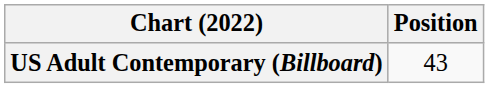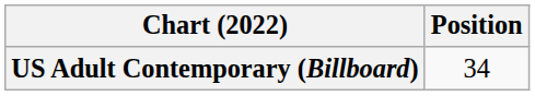 <table class="wikitable plainrowheaders" style="text-align:center">
 <tr>
 <th scope="col">Chart (2022)</th>
 <th scope="col">Position</th>
 </tr>
 <tr>
 <th scope="row">US Adult Contemporary (<em>Billboard</em>)</th>
-<td>43</td>
+<td>34</td>
 </tr>
 </table>
